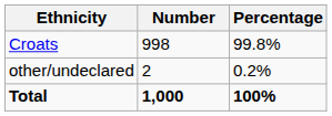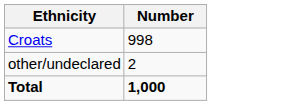 <table class="wikitable">
 <tr>
 <th width="100px">Ethnicity</th>
 <th width="80px">Number</th>
-<th width="80px">Percentage</th>
 </tr>
 <tr>
 <td><a href='#'>Croats</a></td>
 <td>998</td>
-<td>99.8%</td>
 </tr>
 <tr>
 <td>other/undeclared</td>
 <td>2</td>
-<td>0.2%</td>
 </tr>
 <tr>
 <td><strong>Total</strong></td>
 <td><strong>1,000</strong></td>
-<td><strong>100%</strong></td>
 </tr>
 </table>
